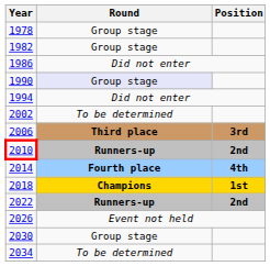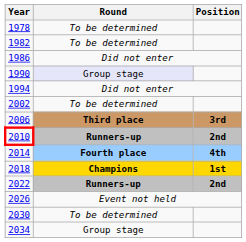 <table class="wikitable" style="text-align: center; font-size:90%">
 <tr>
 <th>Year</th>
 <th style="width:200px">Round</th>
 <th>Position</th>
 </tr>
 <tr>
 <td><a href='#'>1978</a></td>
-<td>Group stage</td>
+<td><em>To be determined</em></td>
 <td></td>
 </tr>
 <tr>
 <td><a href='#'>1982</a></td>
-<td>Group stage</td>
+<td><em>To be determined</em></td>
 <td></td>
 </tr>
 <tr>
 <td><a href='#'>1986</a></td>
 <td colspan="2"><em>Did not enter</em></td>
 </tr>
 <tr>
 <td><a href='#'>1990</a></td>
 <td style="background: lavender;">Group stage</td>
 <td></td>
 </tr>
 <tr>
 <td><a href='#'>1994</a></td>
 <td colspan="2"><em>Did not enter</em></td>
 </tr>
 <tr>
 <td><a href='#'>2002</a></td>
 <td><em>To be determined</em></td>
 <td></td>
 </tr>
 <tr>
 <td><a href='#'>2006</a></td>
 <td bgcolor="cc9966"><strong>Third place</strong></td>
 <td bgcolor="cc9966"><strong>3rd</strong></td>
 </tr>
 <tr>
 <td style="border: 3px solid red"><a href='#'>2010</a></td>
 <td bgcolor=Silver><strong>Runners-up</strong></td>
 <td bgcolor=Silver><strong>2nd</strong></td>
 </tr>
 <tr>
 <td><a href='#'>2014</a></td>
 <td bgcolor="9acdff"><strong>Fourth place</strong></td>
 <td bgcolor="9acdff"><strong>4th</strong></td>
 </tr>
 <tr>
 <td><a href='#'>2018</a></td>
 <td bgcolor=Gold><strong>Champions</strong></td>
 <td bgcolor=Gold><strong>1st</strong></td>
 </tr>
 <tr>
 <td><a href='#'>2022</a></td>
 <td bgcolor=Silver><strong>Runners-up</strong></td>
 <td bgcolor=Silver><strong>2nd</strong></td>
 </tr>
 <tr>
 <td><a href='#'>2026</a></td>
 <td colspan=2><em>Event not held</em></td>
 </tr>
 <tr>
 <td><a href='#'>2030</a></td>
-<td>Group stage</td>
+<td><em>To be determined</em></td>
 <td></td>
 </tr>
 <tr>
 <td><a href='#'>2034</a></td>
-<td><em>To be determined</em></td>
+<td>Group stage</td>
 <td></td>
 </tr>
 </table>
